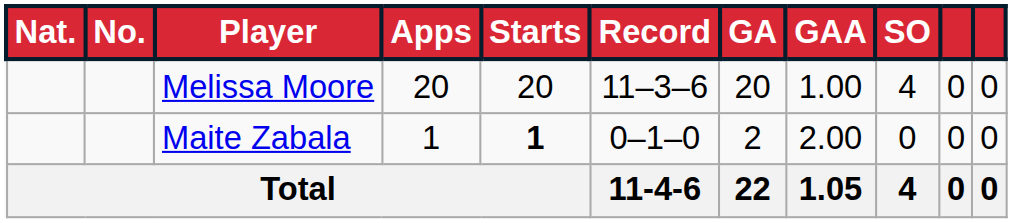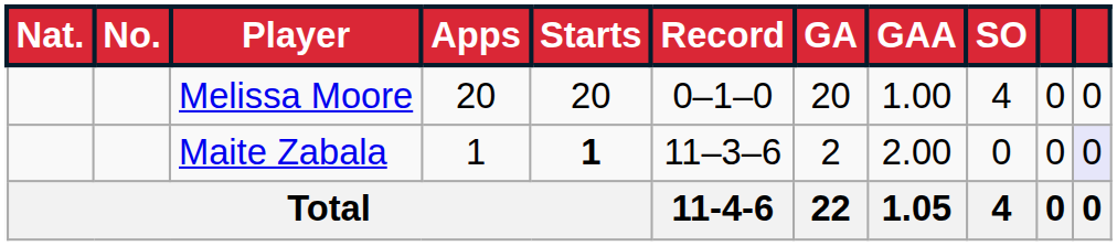 <table | class="wikitable sortable">
 <tr>
 <th style="background:#da2736; color:#fff; border:2px solid #041c2c; text-align:center;">Nat.</th>
 <th style="background:#da2736; color:#fff; border:2px solid #041c2c; text-align:center;">No.</th>
 <th style="background:#da2736; color:#fff; border:2px solid #041c2c; text-align:center;">Player</th>
 <th style="background:#da2736; color:#fff; border:2px solid #041c2c; text-align:center;">Apps</th>
 <th style="background:#da2736; color:#fff; border:2px solid #041c2c; text-align:center;">Starts</th>
 <th style="background:#da2736; color:#fff; border:2px solid #041c2c; text-align:center;">Record</th>
 <th style="background:#da2736; color:#fff; border:2px solid #041c2c; text-align:center;">GA</th>
 <th style="background:#da2736; color:#fff; border:2px solid #041c2c; text-align:center;">GAA</th>
 <th style="background:#da2736; color:#fff; border:2px solid #041c2c; text-align:center;">SO</th>
 <th style="background:#da2736; color:#fff; border:2px solid #041c2c; text-align:center;"></th>
 <th style="background:#da2736; color:#fff; border:2px solid #041c2c; text-align:center;"></th>
 </tr>
 <tr align=center>
 <td></td>
 <td></td>
 <td align=left><a href='#'>Melissa Moore</a></td>
 <td>20</td>
 <td>20</td>
-<td>11–3–6</td>
+<td>0–1–0</td>
 <td>20</td>
 <td>1.00</td>
 <td>4</td>
 <td>0</td>
 <td>0</td>
 </tr>
 <tr align=center>
 <td></td>
 <td></td>
 <td align=left><a href='#'>Maite Zabala</a></td>
 <td>1</td>
 <td><strong>1</strong></td>
-<td>0–1–0</td>
+<td>11–3–6</td>
 <td>2</td>
 <td>2.00</td>
 <td>0</td>
 <td>0</td>
-<td>0</td>
+<td style="background: lavender;">0</td>
 </tr>
 <tr style="text-align:center;" class="sortbottom">
 <th colspan=5><strong>Total</strong></th>
 <th><strong>11-4-6</strong></th>
 <th><strong>22</strong></th>
 <th><strong>1.05</strong></th>
 <th><strong>4</strong></th>
 <th><strong>0</strong></th>
 <th><strong>0</strong></th>
 </tr>
 </table>
